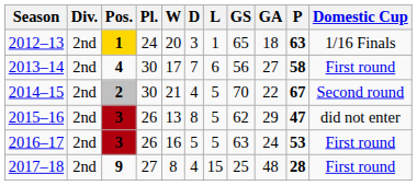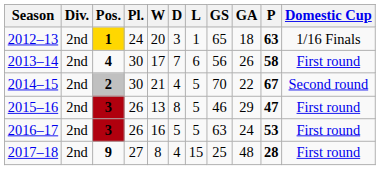 <table class="wikitable">
 <tr>
 <th>Season</th>
 <th>Div.</th>
 <th>Pos.</th>
 <th>Pl.</th>
 <th>W</th>
 <th>D</th>
 <th>L</th>
 <th>GS</th>
 <th>GA</th>
 <th>P</th>
 <th><a href='#'>Domestic Cup</a></th>
 </tr>
 <tr>
 <td align=center><a href='#'>2012–13</a></td>
 <td align=center>2nd</td>
 <td align=center bgcolor=gold><strong>1</strong></td>
 <td align=center>24</td>
 <td align=center>20</td>
 <td align=center>3</td>
 <td align=center>1</td>
 <td align=center>65</td>
 <td align=center>18</td>
 <td align=center><strong>63</strong></td>
 <td align=center>1/16 Finals</td>
 </tr>
 <tr>
 <td align=center><a href='#'>2013–14</a></td>
 <td align=center>2nd</td>
 <td align=center><strong>4</strong></td>
 <td align=center>30</td>
 <td align=center>17</td>
 <td align=center>7</td>
 <td align=center>6</td>
 <td align=center>56</td>
-<td align=center>27</td>
+<td align=center>26</td>
 <td align=center><strong>58</strong></td>
 <td align=center><a href='#'>First round</a></td>
 </tr>
 <tr>
 <td align=center><a href='#'>2014–15</a></td>
 <td align=center>2nd</td>
 <td align=center bgcolor=silver><strong>2</strong></td>
 <td align=center>30</td>
 <td align=center>21</td>
 <td align=center>4</td>
 <td align=center>5</td>
 <td align=center>70</td>
 <td align=center>22</td>
 <td align=center><strong>67</strong></td>
 <td align=center><a href='#'>Second round</a></td>
 </tr>
 <tr>
 <td align=center><a href='#'>2015–16</a></td>
 <td align=center>2nd</td>
 <td align=center bgcolor=bronze><strong>3</strong></td>
 <td align=center>26</td>
 <td align=center>13</td>
 <td align=center>8</td>
 <td align=center>5</td>
-<td align=center>62</td>
+<td align=center>46</td>
 <td align=center>29</td>
 <td align=center><strong>47</strong></td>
-<td align=center>did not enter</td>
+<td align=center><a href='#'>First round</a></td>
 </tr>
 <tr>
 <td align=center><a href='#'>2016–17</a></td>
 <td align=center>2nd</td>
 <td align=center bgcolor=bronze><strong>3</strong></td>
 <td align=center>26</td>
 <td align=center>16</td>
 <td align=center>5</td>
 <td align=center>5</td>
 <td align=center>63</td>
 <td align=center>24</td>
 <td align=center><strong>53</strong></td>
 <td align=center><a href='#'>First round</a></td>
 </tr>
 <tr>
 <td align=center><a href='#'>2017–18</a></td>
 <td align=center>2nd</td>
 <td align=center><strong>9</strong></td>
 <td align=center>27</td>
 <td align=center>8</td>
 <td align=center>4</td>
 <td align=center>15</td>
 <td align=center>25</td>
 <td align=center>48</td>
 <td align=center><strong>28</strong></td>
 <td align=center><a href='#'>First round</a></td>
 </tr>
 </table>
